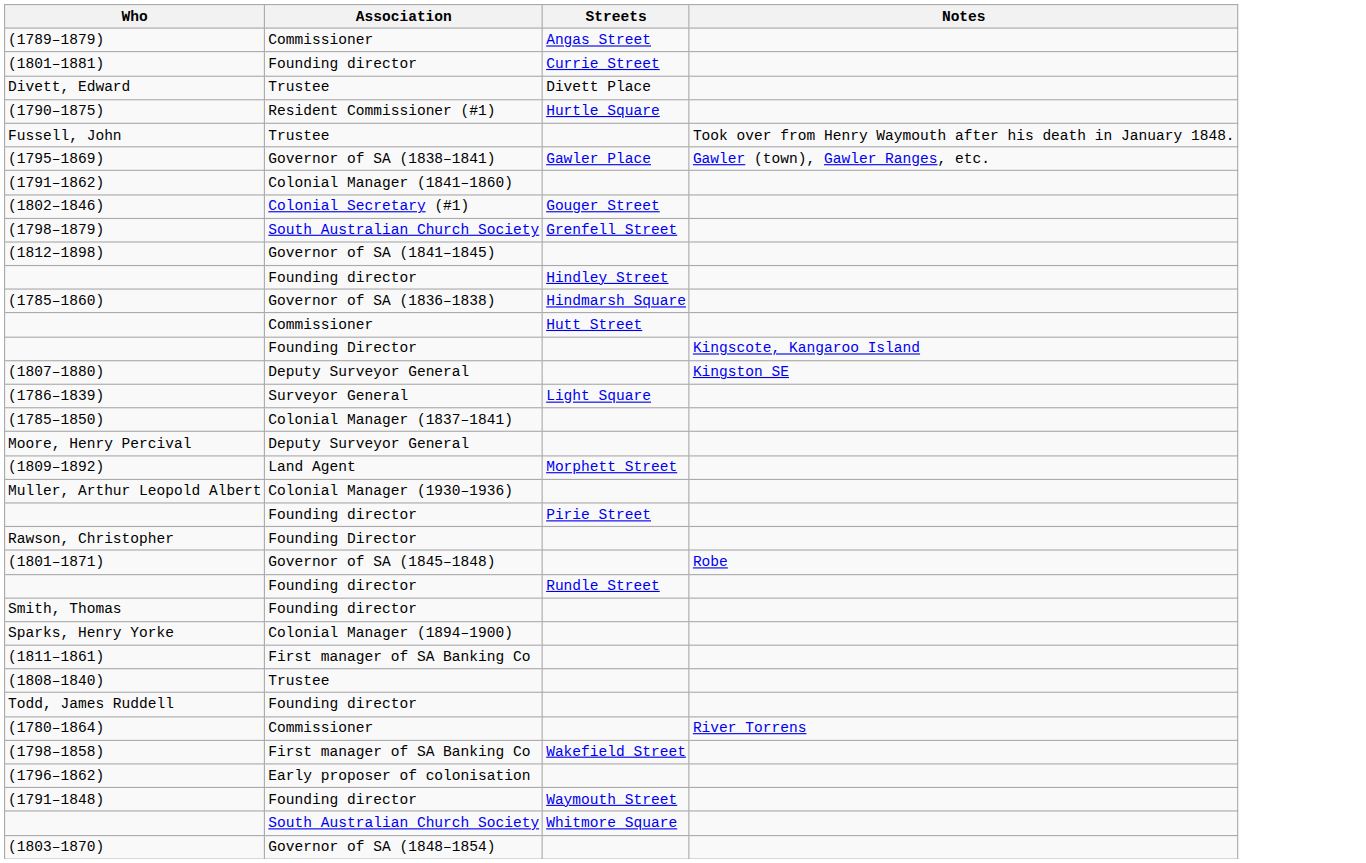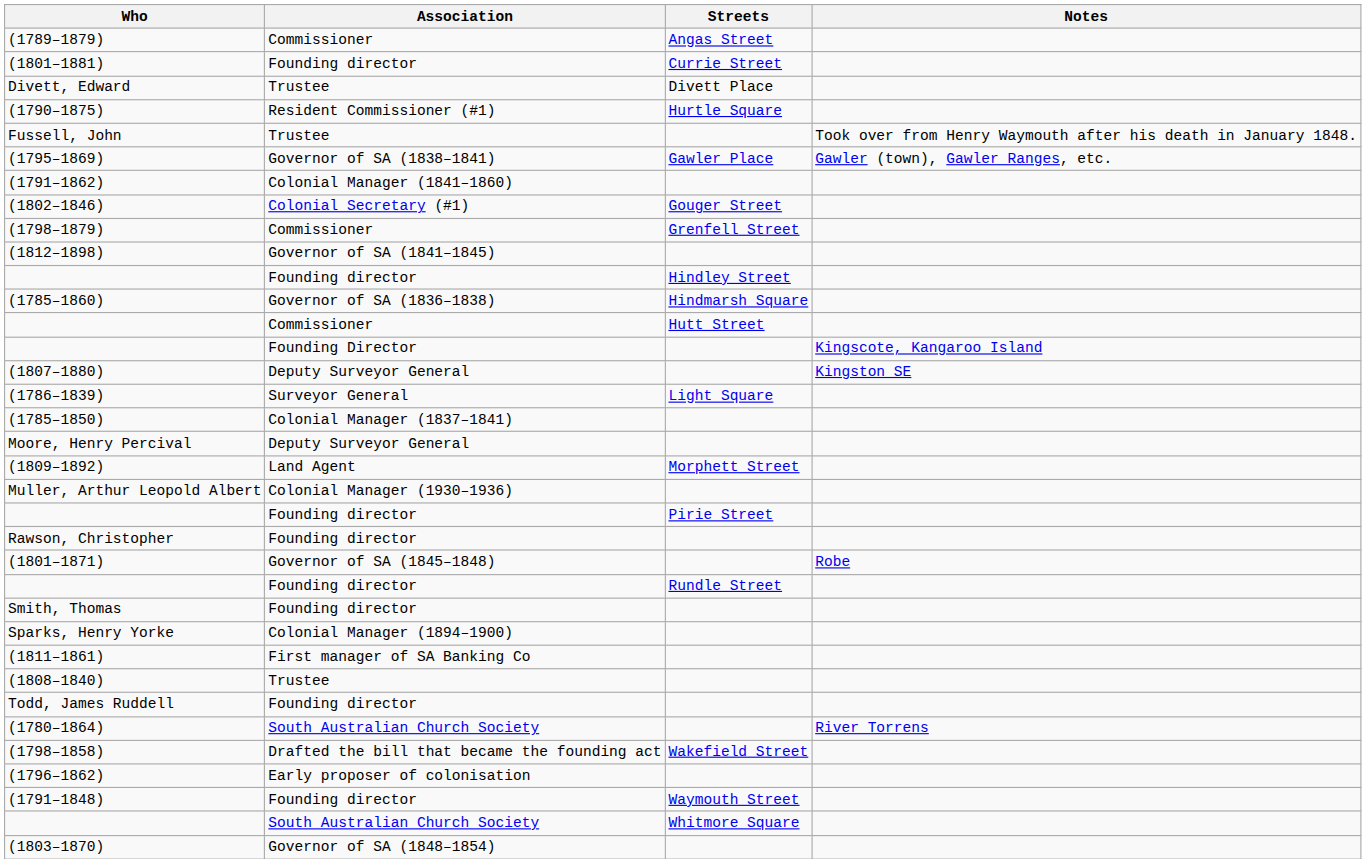 <table class="wikitable sortable">
 <tr>
 <th>Who</th>
 <th>Association</th>
 <th>Streets</th>
 <th>Notes</th>
 </tr>
 <tr>
 <td> (1789–1879)</td>
 <td>Commissioner</td>
 <td><a href='#'>Angas Street</a></td>
 <td></td>
 </tr>
 <tr>
 <td> (1801–1881)</td>
 <td>Founding director</td>
 <td><a href='#'>Currie Street</a></td>
 <td></td>
 </tr>
 <tr>
 <td>Divett, Edward</td>
 <td>Trustee</td>
 <td>Divett Place</td>
 <td></td>
 </tr>
 <tr>
 <td> (1790–1875)</td>
 <td>Resident Commissioner (#1)</td>
 <td><a href='#'>Hurtle Square</a></td>
 <td></td>
 </tr>
 <tr>
 <td>Fussell, John</td>
 <td>Trustee</td>
 <td></td>
 <td>Took over from Henry Waymouth after his death in January 1848.</td>
 </tr>
 <tr>
 <td> (1795–1869)</td>
 <td>Governor of SA (1838–1841)</td>
 <td><a href='#'>Gawler Place</a></td>
 <td><a href='#'>Gawler</a> (town), <a href='#'>Gawler Ranges</a>, etc.</td>
 </tr>
 <tr>
 <td> (1791–1862)</td>
 <td>Colonial Manager (1841–1860)</td>
 <td></td>
 <td></td>
 </tr>
 <tr>
 <td> (1802–1846)</td>
 <td><a href='#'>Colonial Secretary</a> (#1)</td>
 <td><a href='#'>Gouger Street</a></td>
 <td></td>
 </tr>
 <tr>
 <td> (1798–1879)</td>
-<td><a href='#'>South Australian Church Society</a></td>
+<td>Commissioner</td>
 <td><a href='#'>Grenfell Street</a></td>
 <td></td>
 </tr>
 <tr>
 <td> (1812–1898)</td>
 <td>Governor of SA (1841–1845)</td>
 <td></td>
 <td></td>
 </tr>
 <tr>
 <td></td>
 <td>Founding director</td>
 <td><a href='#'>Hindley Street</a></td>
 <td></td>
 </tr>
 <tr>
 <td> (1785–1860)</td>
 <td>Governor of SA (1836–1838)</td>
 <td><a href='#'>Hindmarsh Square</a></td>
 <td></td>
 </tr>
 <tr>
 <td></td>
 <td>Commissioner</td>
 <td><a href='#'>Hutt Street</a></td>
 <td></td>
 </tr>
 <tr>
 <td></td>
 <td>Founding Director</td>
 <td></td>
 <td><a href='#'>Kingscote, Kangaroo Island</a></td>
 </tr>
 <tr>
 <td> (1807–1880)</td>
 <td>Deputy Surveyor General</td>
 <td></td>
 <td><a href='#'>Kingston SE</a></td>
 </tr>
 <tr>
 <td> (1786–1839)</td>
 <td>Surveyor General</td>
 <td><a href='#'>Light Square</a></td>
 <td></td>
 </tr>
 <tr>
 <td> (1785–1850)</td>
 <td>Colonial Manager (1837–1841)</td>
 <td></td>
 <td></td>
 </tr>
 <tr>
 <td>Moore, Henry Percival</td>
 <td>Deputy Surveyor General</td>
 <td></td>
 <td></td>
 </tr>
 <tr>
 <td> (1809–1892)</td>
 <td>Land Agent</td>
 <td><a href='#'>Morphett Street</a></td>
 <td></td>
 </tr>
 <tr>
 <td>Muller, Arthur Leopold Albert</td>
 <td>Colonial Manager (1930–1936)</td>
 <td></td>
 <td></td>
 </tr>
 <tr>
 <td></td>
 <td>Founding director</td>
 <td><a href='#'>Pirie Street</a></td>
 <td></td>
 </tr>
 <tr>
 <td>Rawson, Christopher</td>
-<td>Founding Director</td>
+<td>Founding director</td>
 <td></td>
 <td></td>
 </tr>
 <tr>
 <td> (1801–1871)</td>
 <td>Governor of SA (1845–1848)</td>
 <td></td>
 <td><a href='#'>Robe</a></td>
 </tr>
 <tr>
 <td></td>
 <td>Founding director</td>
 <td><a href='#'>Rundle Street</a></td>
 <td></td>
 </tr>
 <tr>
 <td>Smith, Thomas</td>
 <td>Founding director</td>
 <td></td>
 <td></td>
 </tr>
 <tr>
 <td>Sparks, Henry Yorke</td>
 <td>Colonial Manager (1894–1900)</td>
 <td></td>
 <td></td>
 </tr>
 <tr>
 <td> (1811–1861)</td>
 <td>First manager of SA Banking Co</td>
 <td></td>
 <td></td>
 </tr>
 <tr>
 <td> (1808–1840)</td>
 <td>Trustee</td>
 <td></td>
 <td></td>
 </tr>
 <tr>
 <td>Todd, James Ruddell</td>
 <td>Founding director</td>
 <td></td>
 <td></td>
 </tr>
 <tr>
 <td> (1780–1864)</td>
-<td>Commissioner</td>
+<td><a href='#'>South Australian Church Society</a></td>
 <td></td>
 <td><a href='#'>River Torrens</a></td>
 </tr>
 <tr>
 <td> (1798–1858)</td>
-<td>First manager of SA Banking Co</td>
+<td>Drafted the bill that became the founding act</td>
 <td><a href='#'>Wakefield Street</a></td>
 <td></td>
 </tr>
 <tr>
 <td> (1796–1862)</td>
 <td>Early proposer of colonisation</td>
 <td></td>
 <td></td>
 </tr>
 <tr>
 <td> (1791–1848)</td>
 <td>Founding director</td>
 <td><a href='#'>Waymouth Street</a></td>
 <td></td>
 </tr>
 <tr>
 <td></td>
 <td><a href='#'>South Australian Church Society</a></td>
 <td><a href='#'>Whitmore Square</a></td>
 <td></td>
 </tr>
 <tr>
 <td> (1803–1870)</td>
 <td>Governor of SA (1848–1854)</td>
 <td></td>
 <td></td>
 </tr>
 </table>
